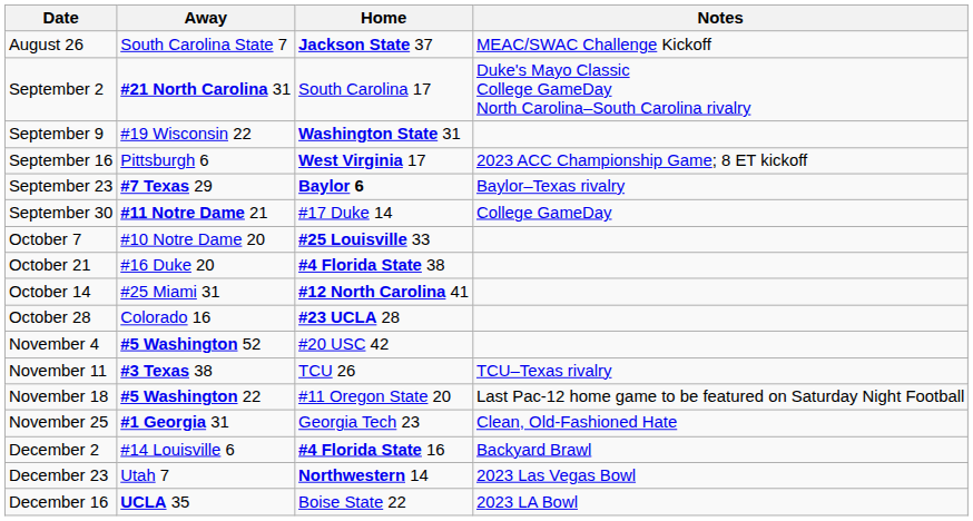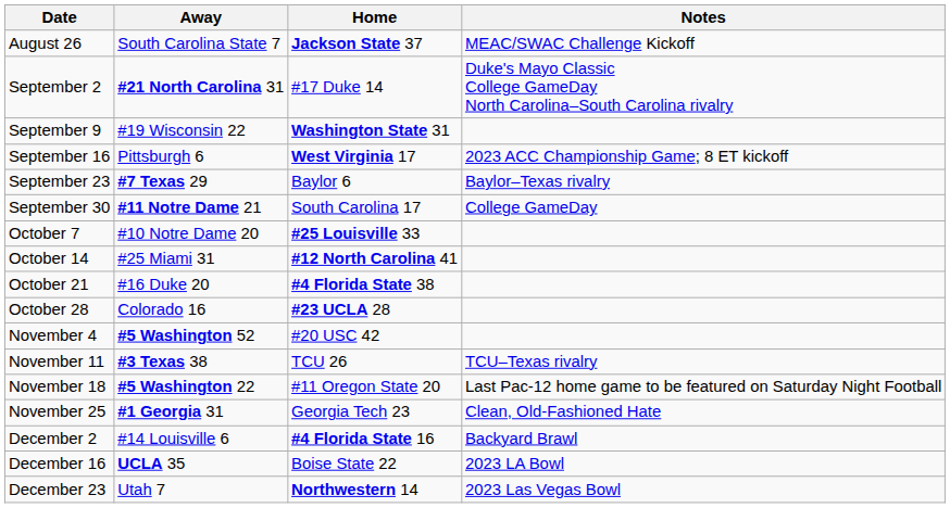 <table class="wikitable sortable">
 <tr>
 <th>Date</th>
 <th>Away</th>
 <th>Home</th>
 <th>Notes</th>
 </tr>
 <tr>
 <td>August 26</td>
 <td><a href='#'>South Carolina State</a> 7</td>
 <td><strong><a href='#'>Jackson State</a></strong> 37</td>
 <td><a href='#'>MEAC/SWAC Challenge</a> Kickoff</td>
 </tr>
 <tr>
 <td>September 2</td>
 <td><strong><a href='#'>#21 North Carolina</a></strong> 31</td>
-<td><a href='#'>South Carolina</a> 17</td>
+<td><a href='#'>#17 Duke</a> 14</td>
 <td><a href='#'>Duke's Mayo Classic</a><br><a href='#'>College GameDay</a><br><a href='#'>North Carolina–South Carolina rivalry</a></td>
 </tr>
 <tr>
 <td>September 9</td>
 <td><a href='#'>#19 Wisconsin</a> 22</td>
 <td><strong><a href='#'>Washington State</a></strong> 31</td>
 <td></td>
 </tr>
 <tr>
 <td>September 16</td>
 <td><a href='#'>Pittsburgh</a> 6</td>
 <td><strong><a href='#'>West Virginia</a></strong> 17</td>
 <td><a href='#'>2023 ACC Championship Game</a>; 8 ET kickoff</td>
 </tr>
 <tr>
 <td>September 23</td>
 <td><strong><a href='#'>#7 Texas</a></strong> 29</td>
-<td><strong><a href='#'>Baylor</a> 6</strong></td>
+<td><a href='#'>Baylor</a> 6</td>
 <td><a href='#'>Baylor–Texas rivalry</a></td>
 </tr>
 <tr>
 <td>September 30</td>
 <td><strong><a href='#'>#11 Notre Dame</a></strong> 21</td>
-<td><a href='#'>#17 Duke</a> 14</td>
+<td><a href='#'>South Carolina</a> 17</td>
 <td><a href='#'>College GameDay</a></td>
 </tr>
 <tr>
 <td>October 7</td>
 <td><a href='#'>#10 Notre Dame</a> 20</td>
 <td><strong><a href='#'>#25 Louisville</a></strong> 33</td>
 <td></td>
 </tr>
 <tr>
+<td>October 14</td>
+<td><a href='#'>#25 Miami</a> 31</td>
+<td><strong><a href='#'>#12 North Carolina</a></strong> 41</td>
+<td></td>
+</tr>
+<tr>
 <td>October 21</td>
 <td><a href='#'>#16 Duke</a> 20</td>
 <td><strong><a href='#'>#4 Florida State</a></strong> 38</td>
-<td></td>
-</tr>
-<tr>
-<td>October 14</td>
-<td><a href='#'>#25 Miami</a> 31</td>
-<td><strong><a href='#'>#12 North Carolina</a></strong> 41</td>
 <td></td>
 </tr>
 <tr>
 <td>October 28</td>
 <td><a href='#'>Colorado</a> 16</td>
 <td><strong><a href='#'>#23 UCLA</a></strong> 28</td>
 <td></td>
 </tr>
 <tr>
 <td>November 4</td>
 <td><strong><a href='#'>#5 Washington</a></strong> 52</td>
 <td><a href='#'>#20 USC</a> 42</td>
 <td></td>
 </tr>
 <tr>
 <td>November 11</td>
 <td><strong><a href='#'>#3 Texas</a></strong> 38</td>
 <td><a href='#'>TCU</a> 26</td>
 <td><a href='#'>TCU–Texas rivalry</a></td>
 </tr>
 <tr>
 <td>November 18</td>
 <td><strong><a href='#'>#5 Washington</a></strong> 22</td>
 <td><a href='#'>#11 Oregon State</a> 20</td>
 <td>Last Pac-12 home game to be featured on Saturday Night Football</td>
 </tr>
 <tr>
 <td>November 25</td>
 <td><strong><a href='#'>#1 Georgia</a></strong> 31</td>
 <td><a href='#'>Georgia Tech</a> 23</td>
 <td><a href='#'>Clean, Old-Fashioned Hate</a></td>
 </tr>
 <tr>
 <td>December 2</td>
 <td><a href='#'>#14 Louisville</a> 6</td>
 <td><strong><a href='#'>#4 Florida State</a></strong> 16</td>
 <td><a href='#'>Backyard Brawl</a></td>
 </tr>
 <tr>
+<td>December 16</td>
+<td><strong><a href='#'>UCLA</a></strong> 35</td>
+<td><a href='#'>Boise State</a> 22</td>
+<td><a href='#'>2023 LA Bowl</a></td>
+</tr>
+<tr>
 <td>December 23</td>
 <td><a href='#'>Utah</a> 7</td>
 <td><strong><a href='#'>Northwestern</a></strong> 14</td>
 <td><a href='#'>2023 Las Vegas Bowl</a></td>
 </tr>
-<tr>
-<td>December 16</td>
-<td><strong><a href='#'>UCLA</a></strong> 35</td>
-<td><a href='#'>Boise State</a> 22</td>
-<td><a href='#'>2023 LA Bowl</a></td>
-</tr>
 </table>
